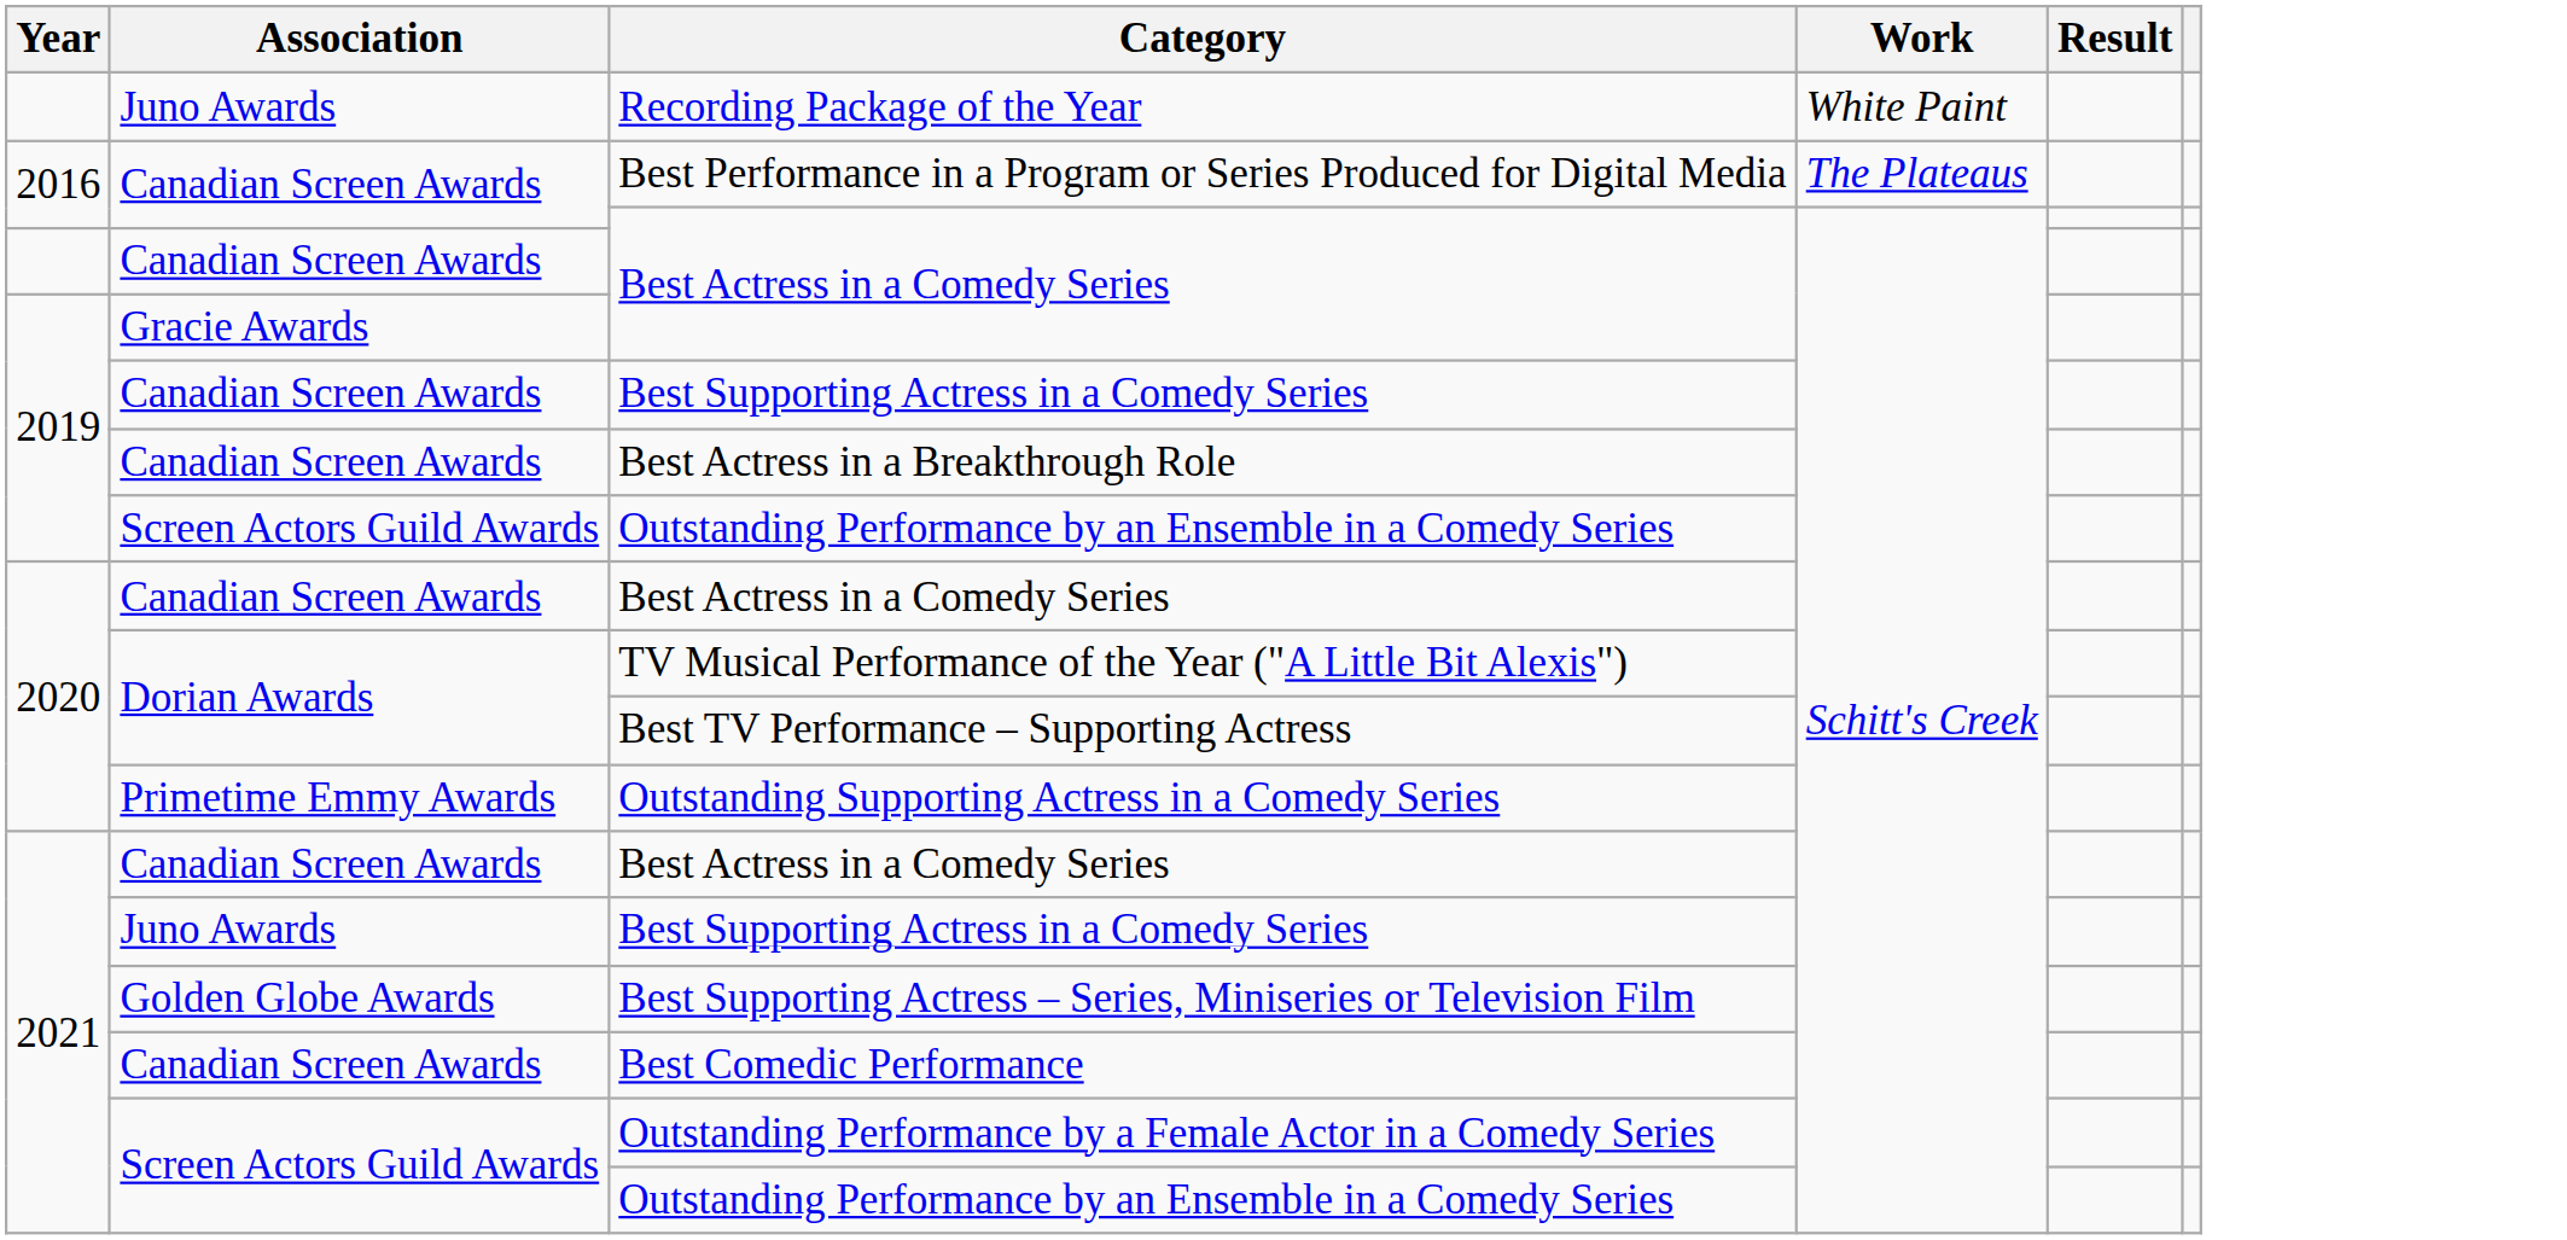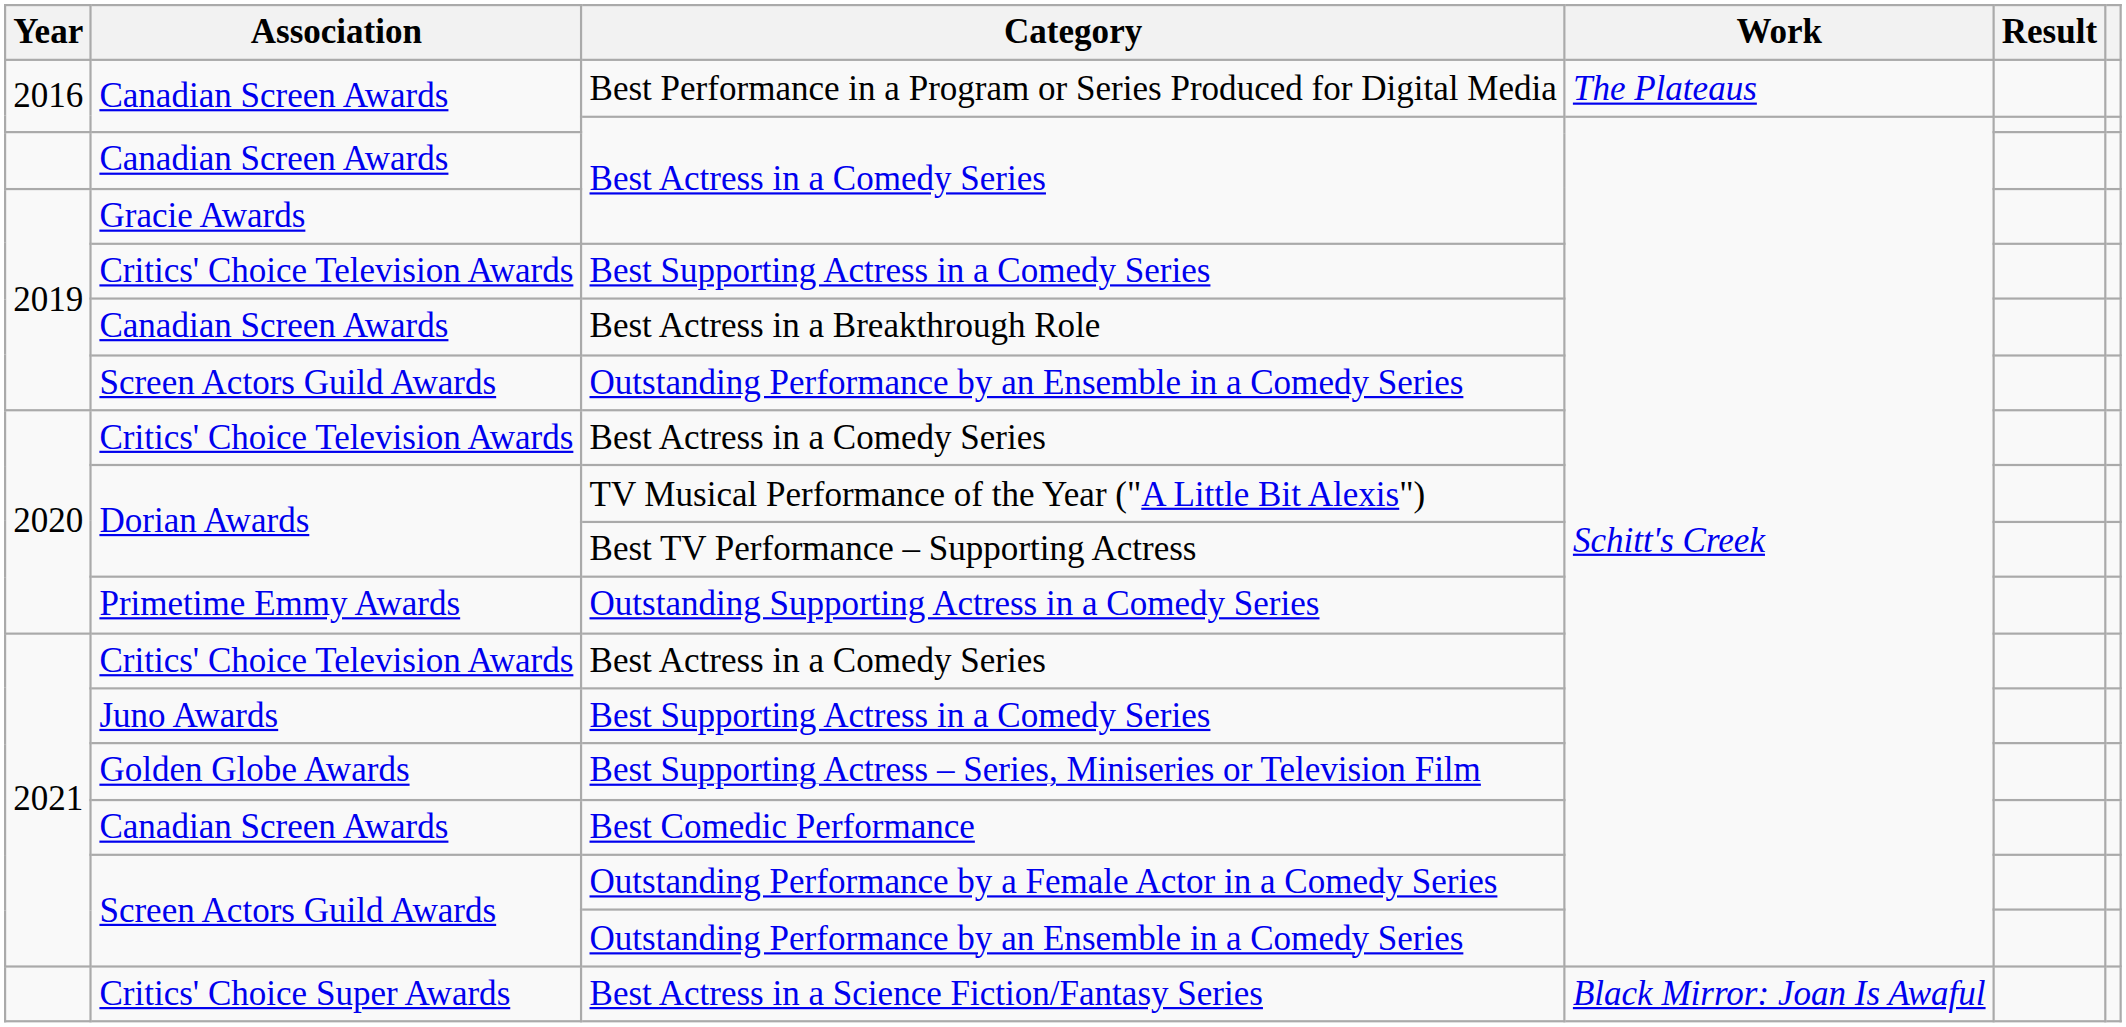 <table class="wikitable sortable">
 <tr>
 <th>Year</th>
 <th>Association</th>
 <th>Category</th>
 <th>Work</th>
 <th>Result</th>
 <th class="unsortable"></th>
-</tr>
-<tr>
-<td></td>
-<td><a href='#'>Juno Awards</a></td>
-<td><a href='#'>Recording Package of the Year</a></td>
-<td><em>White Paint</em></td>
-<td></td>
-<td style="text-align:center;"></td>
 </tr>
 <tr>
 <td rowspan="2" style="text-align:center;">2016</td>
 <td rowspan="2"><a href='#'>Canadian Screen Awards</a></td>
 <td>Best Performance in a Program or Series Produced for Digital Media</td>
 <td><em><a href='#'>The Plateaus</a></em></td>
 <td></td>
 <td style="text-align:center;"></td>
 </tr>
 <tr>
 <td rowspan="3"><a href='#'>Best Actress in a Comedy Series</a></td>
 <td rowspan="16"><em><a href='#'>Schitt's Creek</a></em></td>
 <td></td>
 <td style="text-align:center;"></td>
 </tr>
 <tr>
 <td></td>
 <td><a href='#'>Canadian Screen Awards</a></td>
 <td></td>
 <td style="text-align:center;"></td>
 </tr>
 <tr>
 <td rowspan="4" style="text-align:center;">2019</td>
 <td><a href='#'>Gracie Awards</a></td>
 <td></td>
 <td style="text-align:center;"></td>
 </tr>
 <tr>
-<td><a href='#'>Canadian Screen Awards</a></td>
+<td><a href='#'>Critics' Choice Television Awards</a></td>
 <td><a href='#'>Best Supporting Actress in a Comedy Series</a></td>
 <td></td>
 <td style="text-align:center;"></td>
 </tr>
 <tr>
 <td><a href='#'>Canadian Screen Awards</a></td>
 <td>Best Actress in a Breakthrough Role</td>
 <td></td>
 <td style="text-align:center;"></td>
 </tr>
 <tr>
 <td><a href='#'>Screen Actors Guild Awards</a></td>
 <td><a href='#'>Outstanding Performance by an Ensemble in a Comedy Series</a></td>
 <td></td>
 <td style="text-align:center;"></td>
 </tr>
 <tr>
 <td rowspan="4" style="text-align:center;">2020</td>
-<td><a href='#'>Canadian Screen Awards</a></td>
+<td><a href='#'>Critics' Choice Television Awards</a></td>
 <td>Best Actress in a Comedy Series</td>
 <td></td>
 <td style="text-align:center;"></td>
 </tr>
 <tr>
 <td rowspan="2"><a href='#'>Dorian Awards</a></td>
 <td>TV Musical Performance of the Year ("<a href='#'>A Little Bit Alexis</a>")</td>
 <td></td>
 <td style="text-align:center;"></td>
 </tr>
 <tr>
 <td>Best TV Performance – Supporting Actress</td>
 <td></td>
 <td style="text-align:center;"></td>
 </tr>
 <tr>
 <td><a href='#'>Primetime Emmy Awards</a></td>
 <td><a href='#'>Outstanding Supporting Actress in a Comedy Series</a></td>
 <td></td>
 <td style="text-align:center;"></td>
 </tr>
 <tr>
 <td rowspan="6" style="text-align:center;">2021</td>
-<td><a href='#'>Canadian Screen Awards</a></td>
+<td><a href='#'>Critics' Choice Television Awards</a></td>
 <td>Best Actress in a Comedy Series</td>
 <td></td>
 <td style="text-align:center;"></td>
 </tr>
 <tr>
 <td><a href='#'>Juno Awards</a></td>
 <td><a href='#'>Best Supporting Actress in a Comedy Series</a></td>
 <td></td>
 <td style="text-align:center;"></td>
 </tr>
 <tr>
 <td><a href='#'>Golden Globe Awards</a></td>
 <td><a href='#'>Best Supporting Actress – Series, Miniseries or Television Film</a></td>
 <td></td>
 <td style="text-align:center;"></td>
 </tr>
 <tr>
 <td><a href='#'>Canadian Screen Awards</a></td>
 <td><a href='#'>Best Comedic Performance</a></td>
 <td></td>
 <td style="text-align:center;"></td>
 </tr>
 <tr>
 <td rowspan="2"><a href='#'>Screen Actors Guild Awards</a></td>
 <td><a href='#'>Outstanding Performance by a Female Actor in a Comedy Series</a></td>
 <td></td>
 <td style="text-align:center;"></td>
 </tr>
 <tr>
 <td><a href='#'>Outstanding Performance by an Ensemble in a Comedy Series</a></td>
 <td></td>
 <td style="text-align:center;"></td>
 </tr>
+<tr>
+<td></td>
+<td><a href='#'>Critics' Choice Super Awards</a></td>
+<td><a href='#'>Best Actress in a Science Fiction/Fantasy Series</a></td>
+<td><em><a href='#'>Black Mirror: Joan Is Awaful</a></em></td>
+<td></td>
+<td style="text-align:center;"></td>
+</tr>
 </table>
